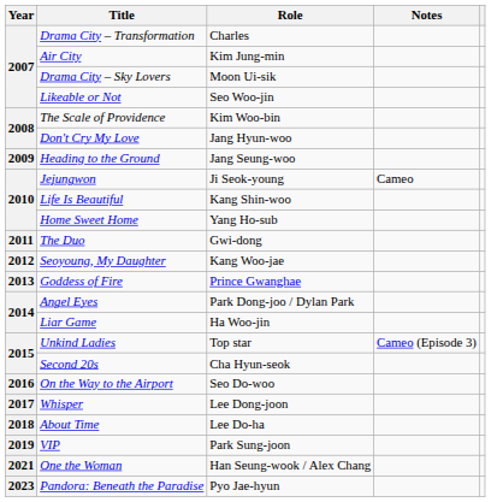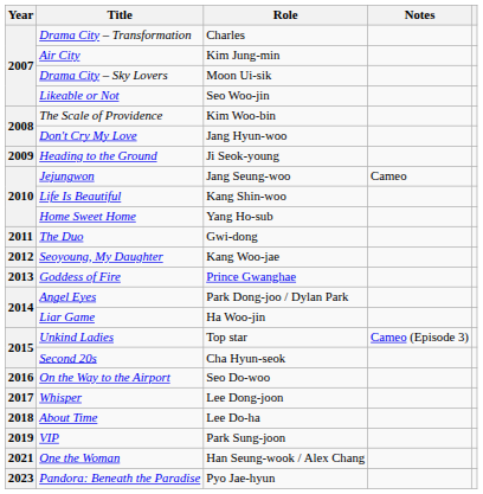 <table class="wikitable plainrowheaders sortable">
 <tr>
 <th scope="col">Year</th>
 <th scope="col">Title</th>
 <th scope="col">Role</th>
 <th scope="col">Notes</th>
 <th scope="col" class="unsortable"></th>
 </tr>
 <tr>
 <th scope="row" rowspan="4">2007</th>
 <td><em><a href='#'>Drama City</a> – Transformation</em></td>
 <td>Charles</td>
 <td></td>
 <td style="text-align:center"></td>
 </tr>
 <tr>
 <td><em><a href='#'>Air City</a></em></td>
 <td>Kim Jung-min</td>
 <td></td>
 <td style="text-align:center"></td>
 </tr>
 <tr>
 <td><em><a href='#'>Drama City</a> – Sky Lovers</em></td>
 <td>Moon Ui-sik</td>
 <td></td>
 <td style="text-align:center"></td>
 </tr>
 <tr>
 <td><em><a href='#'>Likeable or Not</a></em></td>
 <td>Seo Woo-jin</td>
 <td></td>
 <td style="text-align:center"></td>
 </tr>
 <tr>
 <th scope="row" rowspan="2">2008</th>
 <td><em>The Scale of Providence</em></td>
 <td>Kim Woo-bin</td>
 <td></td>
 <td style="text-align:center"></td>
 </tr>
 <tr>
 <td><em><a href='#'>Don't Cry My Love</a></em></td>
 <td>Jang Hyun-woo</td>
 <td></td>
 <td style="text-align:center"></td>
 </tr>
 <tr>
 <th scope="row">2009</th>
 <td><em><a href='#'>Heading to the Ground</a></em></td>
-<td>Jang Seung-woo</td>
+<td>Ji Seok-young</td>
 <td></td>
 <td style="text-align:center"></td>
 </tr>
 <tr>
 <th scope="row"  rowspan="3">2010</th>
 <td><em><a href='#'>Jejungwon</a></em></td>
-<td>Ji Seok-young</td>
+<td>Jang Seung-woo</td>
 <td>Cameo</td>
 <td style="text-align:center"></td>
 </tr>
 <tr>
 <td><em><a href='#'>Life Is Beautiful</a></em></td>
 <td>Kang Shin-woo</td>
 <td></td>
 <td style="text-align:center"></td>
 </tr>
 <tr>
 <td><em><a href='#'>Home Sweet Home</a></em></td>
 <td>Yang Ho-sub</td>
 <td></td>
 <td style="text-align:center"></td>
 </tr>
 <tr>
 <th scope="row">2011</th>
 <td><em><a href='#'>The Duo</a></em></td>
 <td>Gwi-dong</td>
 <td></td>
 <td style="text-align:center"></td>
 </tr>
 <tr>
 <th scope="row">2012</th>
 <td><em><a href='#'>Seoyoung, My Daughter</a></em></td>
 <td>Kang Woo-jae</td>
 <td></td>
 <td style="text-align:center"></td>
 </tr>
 <tr>
 <th scope="row">2013</th>
 <td><em><a href='#'>Goddess of Fire</a></em></td>
 <td><a href='#'>Prince Gwanghae</a></td>
 <td></td>
 <td style="text-align:center"></td>
 </tr>
 <tr>
 <th scope="row" rowspan="2">2014</th>
 <td><em><a href='#'>Angel Eyes</a></em></td>
 <td>Park Dong-joo / Dylan Park</td>
 <td></td>
 <td style="text-align:center"></td>
 </tr>
 <tr>
 <td><em><a href='#'>Liar Game</a></em></td>
 <td>Ha Woo-jin</td>
 <td></td>
 <td style="text-align:center"></td>
 </tr>
 <tr>
 <th scope="row" rowspan="2">2015</th>
 <td><em><a href='#'>Unkind Ladies</a></em></td>
 <td>Top star</td>
 <td><a href='#'>Cameo</a> (Episode 3)</td>
 <td style="text-align:center"></td>
 </tr>
 <tr>
 <td><em><a href='#'>Second 20s</a></em></td>
 <td>Cha Hyun-seok</td>
 <td></td>
 <td style="text-align:center"></td>
 </tr>
 <tr>
 <th scope="row">2016</th>
 <td><em><a href='#'>On the Way to the Airport</a></em></td>
 <td>Seo Do-woo</td>
 <td></td>
 <td style="text-align:center"></td>
 </tr>
 <tr>
 <th scope="row">2017</th>
 <td><em><a href='#'>Whisper</a></em></td>
 <td>Lee Dong-joon</td>
 <td></td>
 <td style="text-align:center"></td>
 </tr>
 <tr>
 <th scope="row">2018</th>
 <td><em><a href='#'>About Time</a></em></td>
 <td>Lee Do-ha</td>
 <td></td>
 <td style="text-align:center"></td>
 </tr>
 <tr>
 <th scope="row">2019</th>
 <td><em><a href='#'>VIP</a></em></td>
 <td>Park Sung-joon</td>
 <td></td>
 <td style="text-align:center"></td>
 </tr>
 <tr>
 <th scope="row">2021</th>
 <td><em><a href='#'>One the Woman</a></em></td>
 <td>Han Seung-wook / Alex Chang</td>
 <td></td>
 <td style="text-align:center"></td>
 </tr>
 <tr>
 <th scope="row">2023</th>
 <td><em><a href='#'>Pandora: Beneath the Paradise</a></em></td>
 <td>Pyo Jae-hyun</td>
 <td></td>
 <td style="text-align:center"></td>
 </tr>
 </table>
